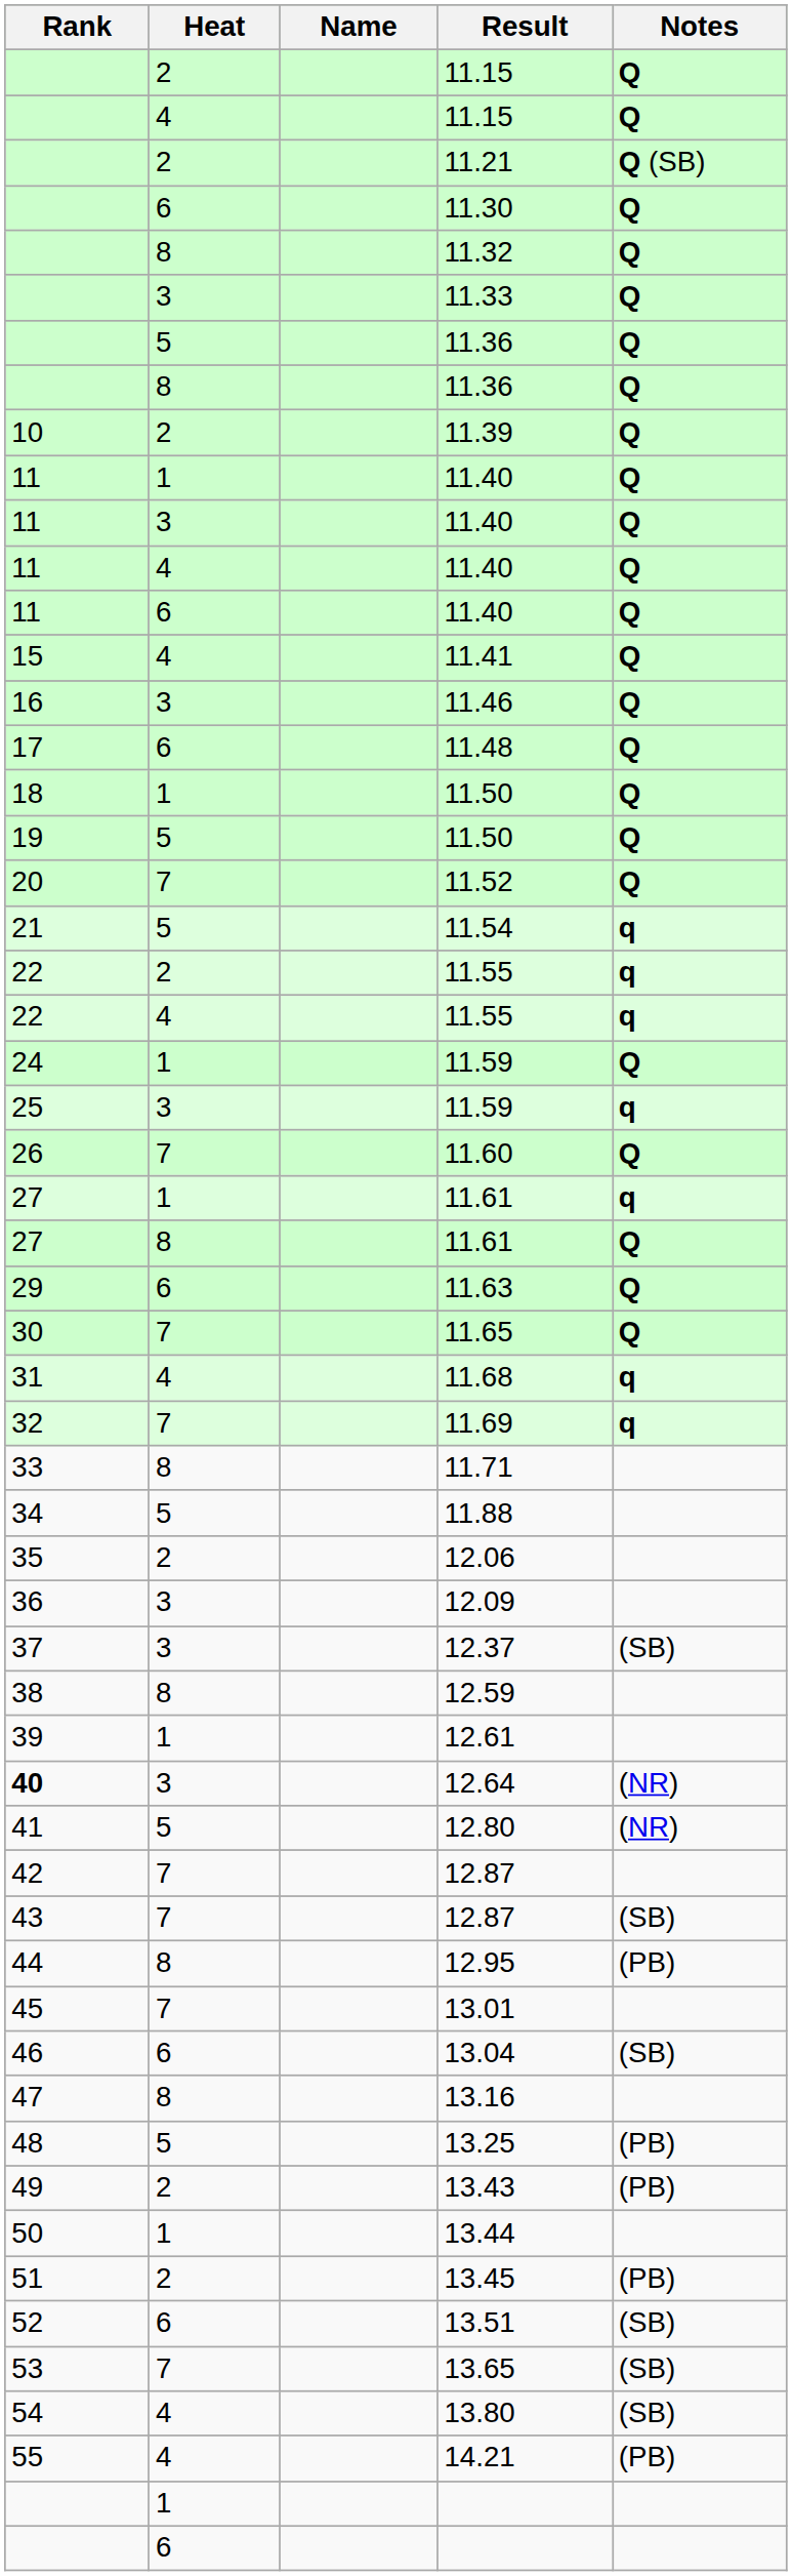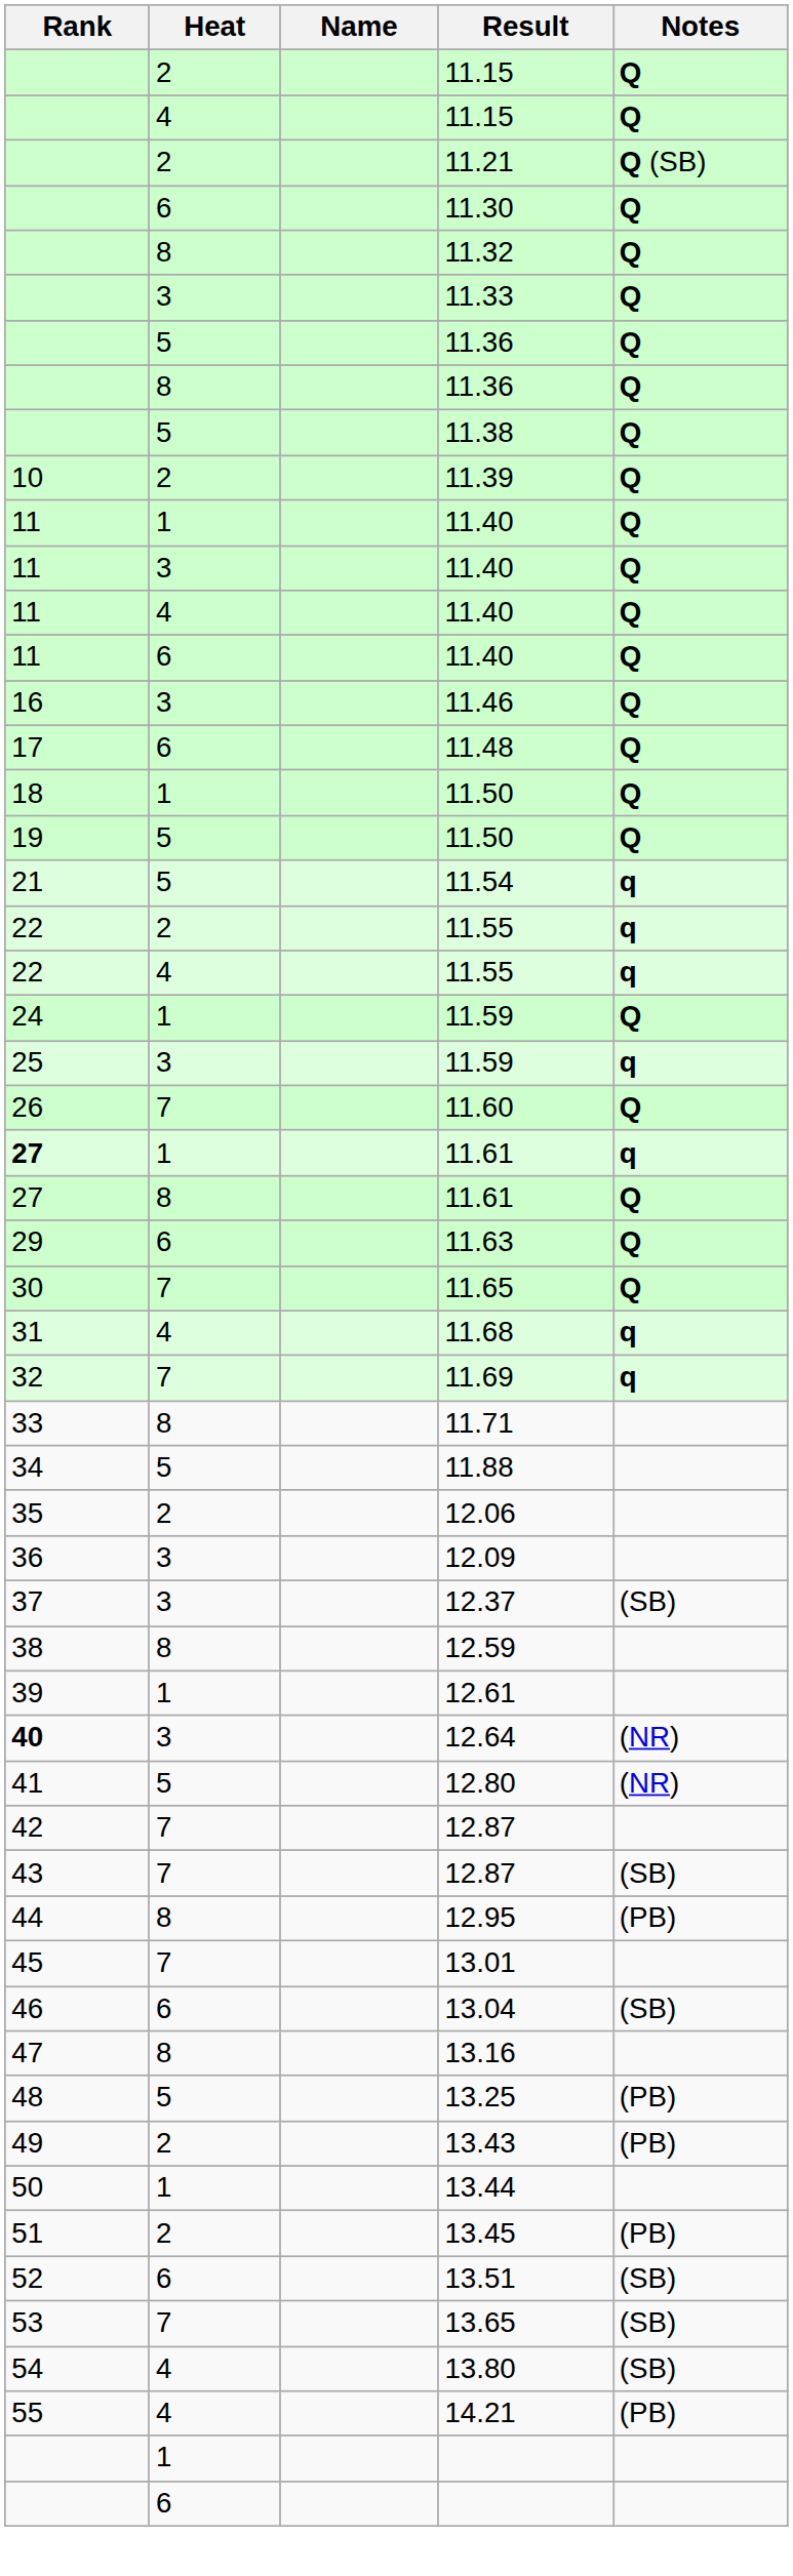 <table class="wikitable sortable"  width=50%>
 <tr bgcolor=ccffcc>
 <th>Rank</th>
 <th>Heat</th>
 <th>Name</th>
 <th>Result</th>
 <th>Notes</th>
 </tr>
 <tr bgcolor=ccffcc>
 <td></td>
 <td>2</td>
 <td></td>
 <td>11.15</td>
 <td><strong>Q</strong></td>
 </tr>
 <tr bgcolor=ccffcc>
 <td></td>
 <td>4</td>
 <td></td>
 <td>11.15</td>
 <td><strong>Q</strong></td>
 </tr>
 <tr bgcolor=ccffcc>
 <td></td>
 <td>2</td>
 <td></td>
 <td>11.21</td>
 <td><strong>Q</strong> (SB)</td>
 </tr>
 <tr bgcolor=ccffcc>
 <td></td>
 <td>6</td>
 <td></td>
 <td>11.30</td>
 <td><strong>Q</strong></td>
 </tr>
 <tr bgcolor=ccffcc>
 <td></td>
 <td>8</td>
 <td></td>
 <td>11.32</td>
 <td><strong>Q</strong></td>
 </tr>
 <tr bgcolor=ccffcc>
 <td></td>
 <td>3</td>
 <td></td>
 <td>11.33</td>
 <td><strong>Q</strong></td>
 </tr>
 <tr bgcolor=ccffcc>
 <td></td>
 <td>5</td>
 <td></td>
 <td>11.36</td>
 <td><strong>Q</strong></td>
 </tr>
 <tr bgcolor=ccffcc>
 <td></td>
 <td>8</td>
 <td></td>
 <td>11.36</td>
 <td><strong>Q</strong></td>
 </tr>
 <tr bgcolor=ccffcc>
+<td></td>
+<td>5</td>
+<td></td>
+<td>11.38</td>
+<td><strong>Q</strong></td>
+</tr>
+<tr bgcolor=ccffcc>
 <td>10</td>
 <td>2</td>
 <td></td>
 <td>11.39</td>
 <td><strong>Q</strong></td>
 </tr>
 <tr bgcolor=ccffcc>
 <td>11</td>
 <td>1</td>
 <td></td>
 <td>11.40</td>
 <td><strong>Q</strong></td>
 </tr>
 <tr bgcolor=ccffcc>
 <td>11</td>
 <td>3</td>
 <td></td>
 <td>11.40</td>
 <td><strong>Q</strong></td>
 </tr>
 <tr bgcolor=ccffcc>
 <td>11</td>
 <td>4</td>
 <td></td>
 <td>11.40</td>
 <td><strong>Q</strong></td>
 </tr>
 <tr bgcolor=ccffcc>
 <td>11</td>
 <td>6</td>
 <td></td>
 <td>11.40</td>
 <td><strong>Q</strong></td>
 </tr>
 <tr bgcolor=ccffcc>
-<td>15</td>
-<td>4</td>
-<td></td>
-<td>11.41</td>
-<td><strong>Q</strong></td>
-</tr>
-<tr bgcolor=ccffcc>
 <td>16</td>
 <td>3</td>
 <td></td>
 <td>11.46</td>
 <td><strong>Q</strong></td>
 </tr>
 <tr bgcolor=ccffcc>
 <td>17</td>
 <td>6</td>
 <td></td>
 <td>11.48</td>
 <td><strong>Q</strong></td>
 </tr>
 <tr bgcolor=ccffcc>
 <td>18</td>
 <td>1</td>
 <td></td>
 <td>11.50</td>
 <td><strong>Q</strong></td>
 </tr>
 <tr bgcolor=ccffcc>
 <td>19</td>
 <td>5</td>
 <td></td>
 <td>11.50</td>
-<td><strong>Q</strong></td>
-</tr>
-<tr bgcolor=ccffcc>
-<td>20</td>
-<td>7</td>
-<td></td>
-<td>11.52</td>
 <td><strong>Q</strong></td>
 </tr>
 <tr bgcolor=ddffdd>
 <td>21</td>
 <td>5</td>
 <td></td>
 <td>11.54</td>
 <td><strong>q</strong></td>
 </tr>
 <tr bgcolor=ddffdd>
 <td>22</td>
 <td>2</td>
 <td></td>
 <td>11.55</td>
 <td><strong>q</strong></td>
 </tr>
 <tr bgcolor=ddffdd>
 <td>22</td>
 <td>4</td>
 <td></td>
 <td>11.55</td>
 <td><strong>q</strong></td>
 </tr>
 <tr bgcolor=ccffcc>
 <td>24</td>
 <td>1</td>
 <td></td>
 <td>11.59</td>
 <td><strong>Q</strong></td>
 </tr>
 <tr bgcolor=ddffdd>
 <td>25</td>
 <td>3</td>
 <td></td>
 <td>11.59</td>
 <td><strong>q</strong></td>
 </tr>
 <tr bgcolor=ccffcc>
 <td>26</td>
 <td>7</td>
 <td></td>
 <td>11.60</td>
 <td><strong>Q</strong></td>
 </tr>
 <tr bgcolor=ddffdd>
-<td>27</td>
+<td><strong>27</strong></td>
 <td>1</td>
 <td></td>
 <td>11.61</td>
 <td><strong>q</strong></td>
 </tr>
 <tr bgcolor=ccffcc>
 <td>27</td>
 <td>8</td>
 <td></td>
 <td>11.61</td>
 <td><strong>Q</strong></td>
 </tr>
 <tr bgcolor=ccffcc>
 <td>29</td>
 <td>6</td>
 <td></td>
 <td>11.63</td>
 <td><strong>Q</strong></td>
 </tr>
 <tr bgcolor=ccffcc>
 <td>30</td>
 <td>7</td>
 <td></td>
 <td>11.65</td>
 <td><strong>Q</strong></td>
 </tr>
 <tr bgcolor=ddffdd>
 <td>31</td>
 <td>4</td>
 <td></td>
 <td>11.68</td>
 <td><strong>q</strong></td>
 </tr>
 <tr bgcolor=ddffdd>
 <td>32</td>
 <td>7</td>
 <td></td>
 <td>11.69</td>
 <td><strong>q</strong></td>
 </tr>
 <tr>
 <td>33</td>
 <td>8</td>
 <td></td>
 <td>11.71</td>
 <td></td>
 </tr>
 <tr>
 <td>34</td>
 <td>5</td>
 <td></td>
 <td>11.88</td>
 <td></td>
 </tr>
 <tr>
 <td>35</td>
 <td>2</td>
 <td></td>
 <td>12.06</td>
 <td></td>
 </tr>
 <tr>
 <td>36</td>
 <td>3</td>
 <td></td>
 <td>12.09</td>
 <td></td>
 </tr>
 <tr>
 <td>37</td>
 <td>3</td>
 <td></td>
 <td>12.37</td>
 <td>(SB)</td>
 </tr>
 <tr>
 <td>38</td>
 <td>8</td>
 <td></td>
 <td>12.59</td>
 <td></td>
 </tr>
 <tr>
 <td>39</td>
 <td>1</td>
 <td></td>
 <td>12.61</td>
 <td></td>
 </tr>
 <tr>
 <td><strong>40</strong></td>
 <td>3</td>
 <td></td>
 <td>12.64</td>
 <td>(<a href='#'>NR</a>)</td>
 </tr>
 <tr>
 <td>41</td>
 <td>5</td>
 <td></td>
 <td>12.80</td>
 <td>(<a href='#'>NR</a>)</td>
 </tr>
 <tr>
 <td>42</td>
 <td>7</td>
 <td></td>
 <td>12.87</td>
 <td></td>
 </tr>
 <tr>
 <td>43</td>
 <td>7</td>
 <td></td>
 <td>12.87</td>
 <td>(SB)</td>
 </tr>
 <tr>
 <td>44</td>
 <td>8</td>
 <td></td>
 <td>12.95</td>
 <td>(PB)</td>
 </tr>
 <tr>
 <td>45</td>
 <td>7</td>
 <td></td>
 <td>13.01</td>
 <td></td>
 </tr>
 <tr>
 <td>46</td>
 <td>6</td>
 <td></td>
 <td>13.04</td>
 <td>(SB)</td>
 </tr>
 <tr>
 <td>47</td>
 <td>8</td>
 <td></td>
 <td>13.16</td>
 <td></td>
 </tr>
 <tr>
 <td>48</td>
 <td>5</td>
 <td></td>
 <td>13.25</td>
 <td>(PB)</td>
 </tr>
 <tr>
 <td>49</td>
 <td>2</td>
 <td></td>
 <td>13.43</td>
 <td>(PB)</td>
 </tr>
 <tr>
 <td>50</td>
 <td>1</td>
 <td></td>
 <td>13.44</td>
 <td></td>
 </tr>
 <tr>
 <td>51</td>
 <td>2</td>
 <td></td>
 <td>13.45</td>
 <td>(PB)</td>
 </tr>
 <tr>
 <td>52</td>
 <td>6</td>
 <td></td>
 <td>13.51</td>
 <td>(SB)</td>
 </tr>
 <tr>
 <td>53</td>
 <td>7</td>
 <td></td>
 <td>13.65</td>
 <td>(SB)</td>
 </tr>
 <tr>
 <td>54</td>
 <td>4</td>
 <td></td>
 <td>13.80</td>
 <td>(SB)</td>
 </tr>
 <tr>
 <td>55</td>
 <td>4</td>
 <td></td>
 <td>14.21</td>
 <td>(PB)</td>
 </tr>
 <tr>
 <td></td>
 <td>1</td>
 <td></td>
 <td></td>
 <td></td>
 </tr>
 <tr>
 <td></td>
 <td>6</td>
 <td></td>
 <td></td>
 <td></td>
 </tr>
 </table>
